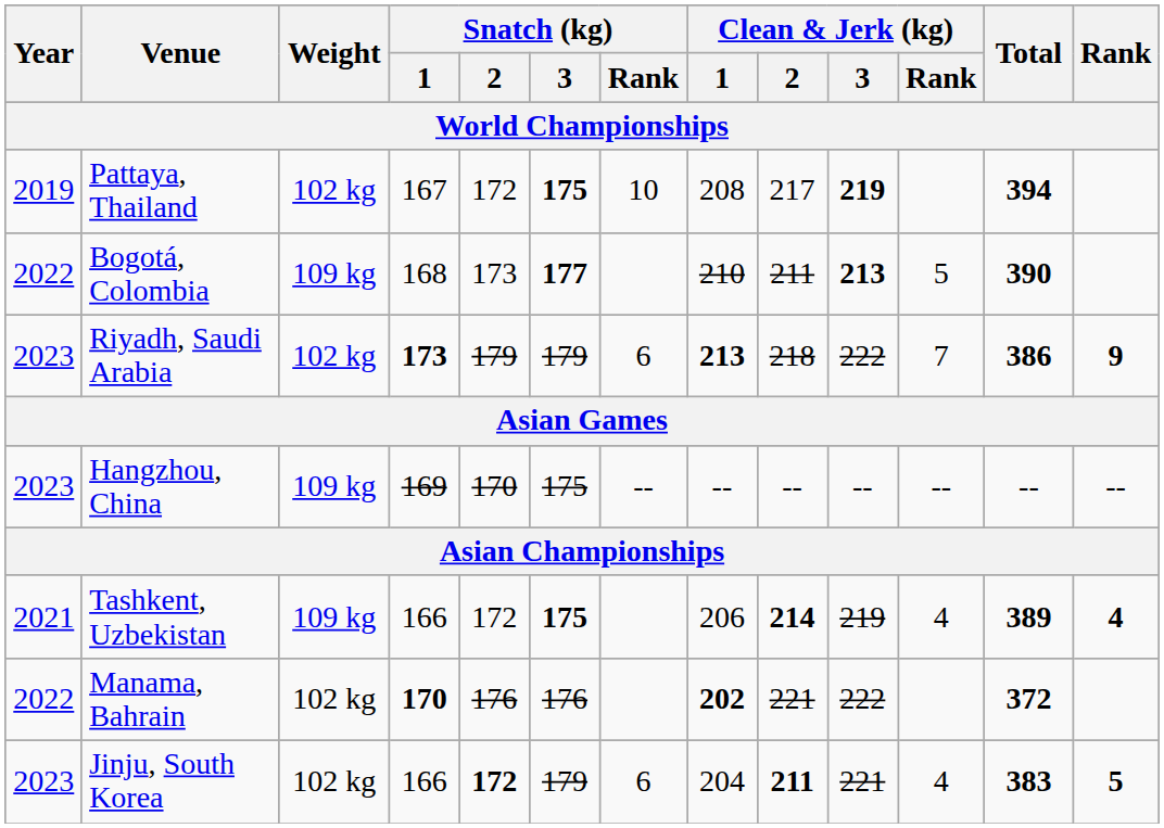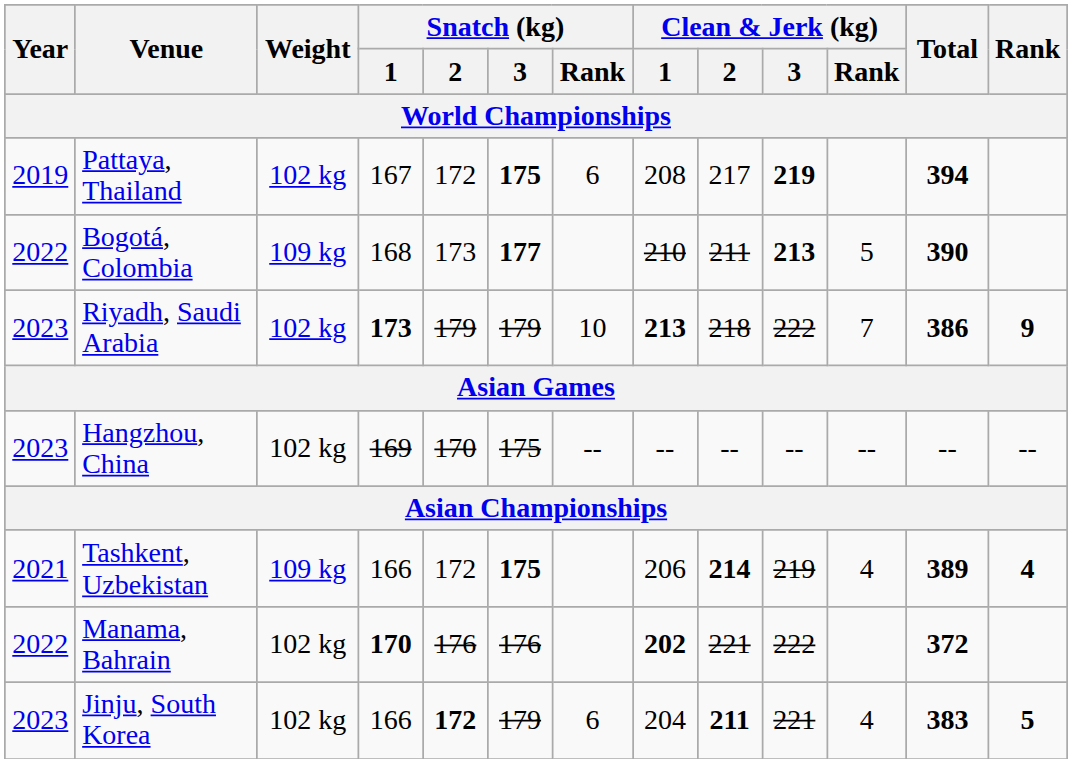 <table class = "wikitable" style="text-align:center;">
 <tr>
 <th rowspan=2 width=40>Year</th>
 <th rowspan=2 width=250>Venue</th>
 <th rowspan=2 width=60>Weight</th>
 <th colspan=4><a href='#'>Snatch</a> (kg)</th>
 <th colspan=4><a href='#'>Clean & Jerk</a> (kg)</th>
 <th rowspan=2 width=65>Total</th>
 <th rowspan=2 width=40>Rank</th>
 </tr>
 <tr>
 <th width=65>1</th>
 <th width=65>2</th>
 <th width=65>3</th>
 <th width=45>Rank</th>
 <th width=65>1</th>
 <th width=65>2</th>
 <th width=65>3</th>
 <th width=45>Rank</th>
 </tr>
 <tr>
 <th colspan=13><a href='#'>World Championships</a></th>
 </tr>
 <tr>
 <td><a href='#'>2019</a></td>
 <td align=left> <a href='#'>Pattaya</a>, <a href='#'>Thailand</a></td>
 <td><a href='#'>102 kg</a></td>
 <td>167</td>
 <td>172</td>
 <td><strong>175</strong></td>
-<td>10</td>
+<td>6</td>
 <td>208</td>
 <td>217</td>
 <td><strong>219</strong></td>
 <td></td>
 <td><strong>394</strong></td>
 <td></td>
 </tr>
 <tr>
 <td><a href='#'>2022</a></td>
 <td align=left> <a href='#'>Bogotá</a>, <a href='#'>Colombia</a></td>
 <td><a href='#'>109 kg</a></td>
 <td>168</td>
 <td>173</td>
 <td><strong>177</strong></td>
 <td></td>
 <td><s>210</s></td>
 <td><s>211</s></td>
 <td><strong>213</strong></td>
 <td>5</td>
 <td><strong>390</strong></td>
 <td><strong></strong></td>
 </tr>
 <tr>
 <td><a href='#'>2023</a></td>
 <td align=left> <a href='#'>Riyadh</a>, <a href='#'>Saudi Arabia</a></td>
 <td><a href='#'>102 kg</a></td>
 <td><strong>173</strong></td>
 <td><s>179</s></td>
 <td><s>179</s></td>
-<td>6</td>
+<td>10</td>
 <td><strong>213</strong></td>
 <td><s>218</s></td>
 <td><s>222</s></td>
 <td>7</td>
 <td><strong>386</strong></td>
 <td><strong>9</strong></td>
 </tr>
 <tr>
 <th colspan=13><a href='#'>Asian Games</a></th>
 </tr>
 <tr>
 <td><a href='#'>2023</a></td>
 <td align=left> <a href='#'>Hangzhou</a>, <a href='#'>China</a></td>
-<td><a href='#'>109 kg</a></td>
+<td>102 kg</td>
 <td><s>169</s></td>
 <td><s>170</s></td>
 <td><s>175</s></td>
 <td>--</td>
 <td>--</td>
 <td>--</td>
 <td>--</td>
 <td>--</td>
 <td>--</td>
 <td>--</td>
 </tr>
 <tr>
 <th colspan=13><a href='#'>Asian Championships</a></th>
 </tr>
 <tr>
 <td><a href='#'>2021</a></td>
 <td align=left> <a href='#'>Tashkent</a>, <a href='#'>Uzbekistan</a></td>
 <td><a href='#'>109 kg</a></td>
 <td>166</td>
 <td>172</td>
 <td><strong>175</strong></td>
 <td></td>
 <td>206</td>
 <td><strong>214</strong></td>
 <td><s>219</s></td>
 <td>4</td>
 <td><strong>389</strong></td>
 <td><strong>4</strong></td>
 </tr>
 <tr>
 <td><a href='#'>2022</a></td>
 <td align=left> <a href='#'>Manama</a>, <a href='#'>Bahrain</a></td>
 <td>102 kg</td>
 <td><strong>170</strong></td>
 <td><s>176</s></td>
 <td><s>176</s></td>
 <td></td>
 <td><strong>202</strong></td>
 <td><s>221</s></td>
 <td><s>222</s></td>
 <td></td>
 <td><strong>372</strong></td>
 <td></td>
 </tr>
 <tr>
 <td><a href='#'>2023</a></td>
 <td align=left> <a href='#'>Jinju</a>, <a href='#'>South Korea</a></td>
 <td>102 kg</td>
 <td>166</td>
 <td><strong>172</strong></td>
 <td><s>179</s></td>
 <td>6</td>
 <td>204</td>
 <td><strong>211</strong></td>
 <td><s>221</s></td>
 <td>4</td>
 <td><strong>383</strong></td>
 <td><strong>5</strong></td>
 </tr>
 </table>
